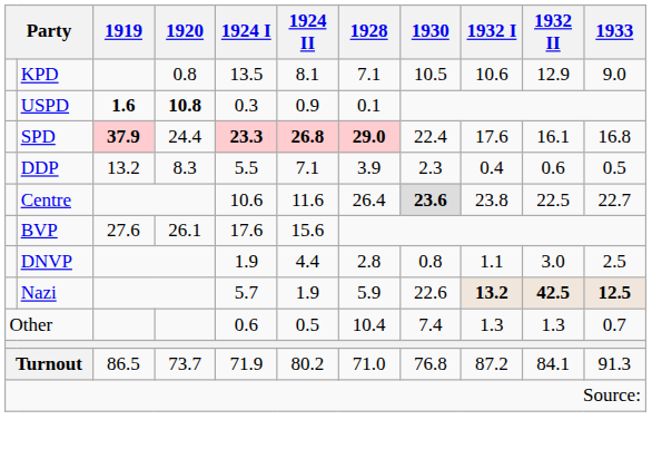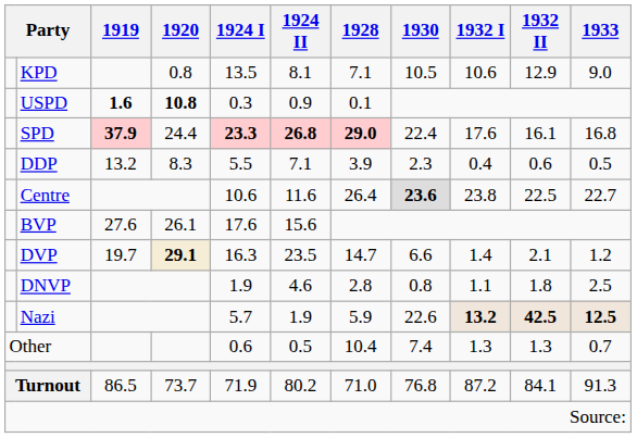 <table class=wikitable style="font-size:90%; text-align:center">
 <tr>
 <th style="width:60px" colspan=2>Party</th>
 <th style="width:40px"><a href='#'>1919</a></th>
 <th style="width:40px"><a href='#'>1920</a></th>
 <th style="width:40px"><a href='#'>1924 I</a></th>
 <th style="width:40px"><a href='#'>1924 II</a></th>
 <th style="width:40px"><a href='#'>1928</a></th>
 <th style="width:40px"><a href='#'>1930</a></th>
 <th style="width:40px"><a href='#'>1932 I</a></th>
 <th style="width:40px"><a href='#'>1932 II</a></th>
 <th style="width:40px"><a href='#'>1933</a></th>
 </tr>
 <tr>
 <td bgcolor=></td>
 <td align=left><a href='#'>KPD</a></td>
 <td></td>
 <td>0.8</td>
 <td>13.5</td>
 <td>8.1</td>
 <td>7.1</td>
 <td>10.5</td>
 <td>10.6</td>
 <td>12.9</td>
 <td>9.0</td>
 </tr>
 <tr>
 <td bgcolor=></td>
 <td align=left><a href='#'>USPD</a></td>
 <td><strong>1.6</strong></td>
 <td><strong>10.8</strong></td>
 <td>0.3</td>
 <td>0.9</td>
 <td>0.1</td>
 </tr>
 <tr>
 <td bgcolor=></td>
 <td align=left><a href='#'>SPD</a></td>
 <td bgcolor=#FFCCCF><strong>37.9</strong></td>
 <td>24.4</td>
 <td bgcolor=#FFCCCF><strong>23.3</strong></td>
 <td bgcolor=#FFCCCF><strong>26.8</strong></td>
 <td bgcolor=#FFCCCF><strong>29.0</strong></td>
 <td>22.4</td>
 <td>17.6</td>
 <td>16.1</td>
 <td>16.8</td>
 </tr>
 <tr>
 <td bgcolor=></td>
 <td align=left><a href='#'>DDP</a></td>
 <td>13.2</td>
 <td>8.3</td>
 <td>5.5</td>
 <td>7.1</td>
 <td>3.9</td>
 <td>2.3</td>
 <td>0.4</td>
 <td>0.6</td>
 <td>0.5</td>
 </tr>
 <tr>
 <td bgcolor=></td>
 <td align=left><a href='#'>Centre</a></td>
 <td colspan=2></td>
 <td>10.6</td>
 <td>11.6</td>
 <td>26.4</td>
 <td bgcolor=#DDDDDD><strong>23.6</strong></td>
 <td>23.8</td>
 <td>22.5</td>
 <td>22.7</td>
 </tr>
 <tr>
 <td bgcolor=></td>
 <td align=left><a href='#'>BVP</a></td>
 <td>27.6</td>
 <td>26.1</td>
 <td>17.6</td>
 <td>15.6</td>
 <td colspan=5></td>
 </tr>
 <tr>
 <td bgcolor=></td>
+<td align=left><a href='#'>DVP</a></td>
+<td>19.7</td>
+<td bgcolor=#F5EDD6><strong>29.1</strong></td>
+<td>16.3</td>
+<td>23.5</td>
+<td>14.7</td>
+<td>6.6</td>
+<td>1.4</td>
+<td>2.1</td>
+<td>1.2</td>
+</tr>
+<tr>
+<td bgcolor=></td>
 <td align=left><a href='#'>DNVP</a></td>
 <td colspan=2></td>
 <td>1.9</td>
-<td>4.4</td>
+<td>4.6</td>
 <td>2.8</td>
 <td>0.8</td>
 <td>1.1</td>
-<td>3.0</td>
+<td>1.8</td>
 <td>2.5</td>
 </tr>
 <tr>
 <td bgcolor=></td>
 <td align=left><a href='#'>Nazi</a></td>
 <td colspan=2></td>
 <td>5.7</td>
 <td>1.9</td>
 <td>5.9</td>
 <td>22.6</td>
 <td bgcolor=#F0E6DB><strong>13.2</strong></td>
 <td bgcolor=#F0E6DB><strong>42.5</strong></td>
 <td bgcolor=#F0E6DB><strong>12.5</strong></td>
 </tr>
 <tr>
 <td colspan=2 align=left>Other</td>
 <td></td>
 <td></td>
 <td>0.6</td>
 <td>0.5</td>
 <td>10.4</td>
 <td>7.4</td>
 <td>1.3</td>
 <td>1.3</td>
 <td>0.7</td>
 </tr>
 <tr>
 <th colspan=11></th>
 </tr>
 <tr>
 <th colspan=2 align=left>Turnout</th>
 <td>86.5</td>
 <td>73.7</td>
 <td>71.9</td>
 <td>80.2</td>
 <td>71.0</td>
 <td>76.8</td>
 <td>87.2</td>
 <td>84.1</td>
 <td>91.3</td>
 </tr>
 <tr>
 <td colspan=11 align=right>Source: </td>
 </tr>
 </table>
